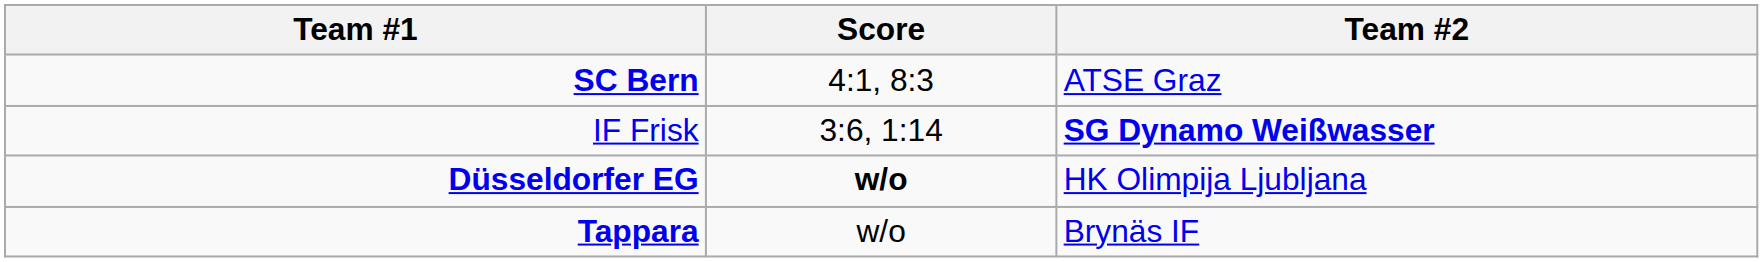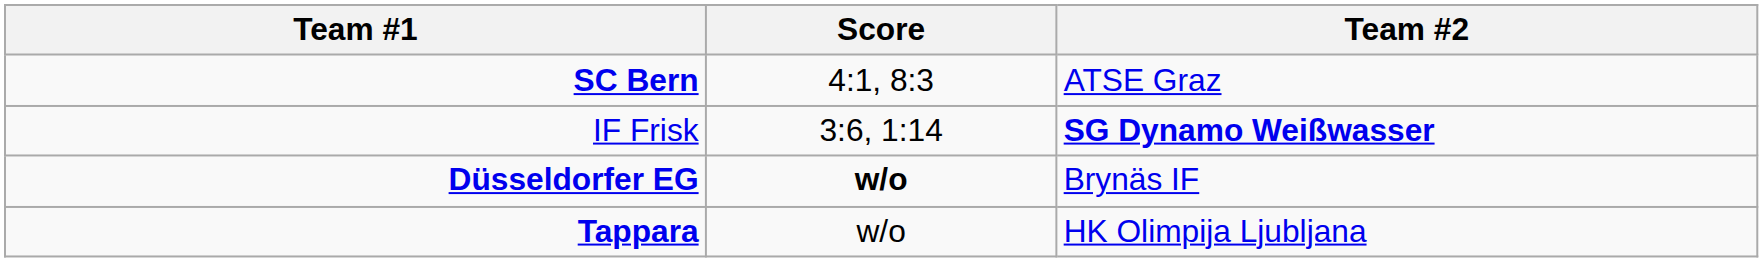 <table class="wikitable" style="text-align: center;">
 <tr>
 <th width=22%>Team #1</th>
 <th width=11%>Score</th>
 <th width=22%>Team #2</th>
 </tr>
 <tr>
 <td style="text-align: right;"><strong><a href='#'>SC Bern</a></strong> </td>
 <td>4:1, 8:3</td>
 <td style="text-align: left;"> <a href='#'>ATSE Graz</a></td>
 </tr>
 <tr>
 <td style="text-align: right;"><a href='#'>IF Frisk</a> </td>
 <td>3:6, 1:14</td>
 <td style="text-align: left;"> <strong><a href='#'>SG Dynamo Weißwasser</a></strong></td>
 </tr>
 <tr>
 <td style="text-align: right;"><strong><a href='#'>Düsseldorfer EG</a></strong> </td>
 <td><strong>w/o</strong></td>
-<td style="text-align: left;"> <a href='#'>HK Olimpija Ljubljana</a></td>
+<td style="text-align: left;"> <a href='#'>Brynäs IF</a></td>
 </tr>
 <tr>
 <td style="text-align: right;"><strong><a href='#'>Tappara</a></strong> </td>
 <td>w/o</td>
-<td style="text-align: left;"> <a href='#'>Brynäs IF</a></td>
+<td style="text-align: left;"> <a href='#'>HK Olimpija Ljubljana</a></td>
 </tr>
 </table>
